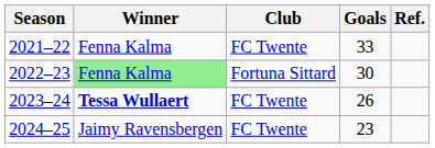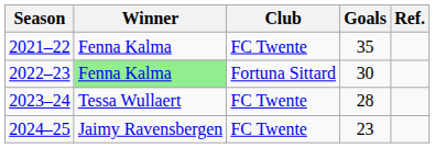 <table class="wikitable">
 <tr>
 <th>Season</th>
 <th>Winner</th>
 <th>Club</th>
 <th>Goals</th>
 <th>Ref.</th>
 </tr>
 <tr>
 <td><a href='#'>2021–22</a></td>
 <td> <a href='#'>Fenna Kalma</a></td>
 <td><a href='#'>FC Twente</a></td>
-<td style="text-align: center">33</td>
+<td style="text-align: center">35</td>
 <td></td>
 </tr>
 <tr>
 <td><a href='#'>2022–23</a></td>
 <td style="background: lightgreen;"> <a href='#'>Fenna Kalma</a></td>
 <td><a href='#'>Fortuna Sittard</a></td>
 <td style="text-align: center">30</td>
 <td></td>
 </tr>
 <tr>
 <td><a href='#'>2023–24</a></td>
-<td><strong> <a href='#'>Tessa Wullaert</a></strong></td>
+<td> <a href='#'>Tessa Wullaert</a></td>
 <td><a href='#'>FC Twente</a></td>
-<td style="text-align: center">26</td>
+<td style="text-align: center">28</td>
 <td></td>
 </tr>
 <tr>
 <td><a href='#'>2024–25</a></td>
 <td> <a href='#'>Jaimy Ravensbergen</a></td>
 <td><a href='#'>FC Twente</a></td>
 <td style="text-align: center">23</td>
 <td></td>
 </tr>
 </table>
